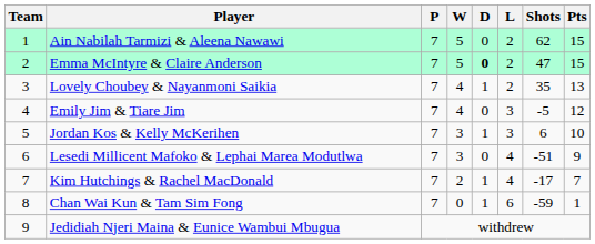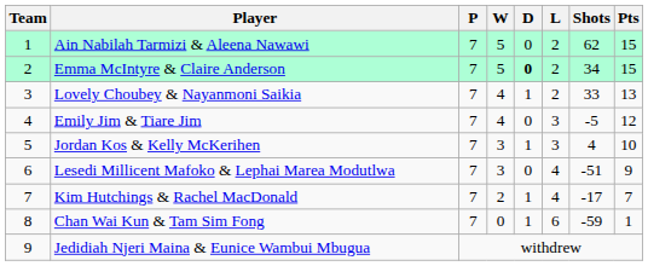 <table class="wikitable" style="font-size: 100%">
 <tr>
 <th width=20>Team</th>
 <th width=400>Player</th>
 <th width=20>P</th>
 <th width=20>W</th>
 <th width=20>D</th>
 <th width=20>L</th>
 <th width=20>Shots</th>
 <th width=20>Pts</th>
 </tr>
 <tr align=center  style="background: #ADFFD6;">
 <td>1</td>
 <td align="left"> <a href='#'>Ain Nabilah Tarmizi</a> & <a href='#'>Aleena Nawawi</a></td>
 <td>7</td>
 <td>5</td>
 <td>0</td>
 <td>2</td>
 <td>62</td>
 <td>15</td>
 </tr>
 <tr align=center  style="background: #ADFFD6;">
 <td>2</td>
 <td align="left"> <a href='#'>Emma McIntyre</a> & <a href='#'>Claire Anderson</a></td>
 <td>7</td>
 <td>5</td>
 <td><strong>0</strong></td>
 <td>2</td>
-<td>47</td>
+<td>34</td>
 <td>15</td>
 </tr>
 <tr align=center>
 <td>3</td>
 <td align="left"> <a href='#'>Lovely Choubey</a> & <a href='#'>Nayanmoni Saikia</a></td>
 <td>7</td>
 <td>4</td>
 <td>1</td>
 <td>2</td>
-<td>35</td>
+<td>33</td>
 <td>13</td>
 </tr>
 <tr align=center>
 <td>4</td>
 <td align="left"> <a href='#'>Emily Jim</a> & <a href='#'>Tiare Jim</a></td>
 <td>7</td>
 <td>4</td>
 <td>0</td>
 <td>3</td>
 <td>-5</td>
 <td>12</td>
 </tr>
 <tr align=center>
 <td>5</td>
 <td align="left"> <a href='#'>Jordan Kos</a> & <a href='#'>Kelly McKerihen</a></td>
 <td>7</td>
 <td>3</td>
 <td>1</td>
 <td>3</td>
-<td>6</td>
+<td>4</td>
 <td>10</td>
 </tr>
 <tr align=center>
 <td>6</td>
 <td align="left"> <a href='#'>Lesedi Millicent Mafoko</a> & <a href='#'>Lephai Marea Modutlwa</a></td>
 <td>7</td>
 <td>3</td>
 <td>0</td>
 <td>4</td>
 <td>-51</td>
 <td>9</td>
 </tr>
 <tr align=center>
 <td>7</td>
 <td align="left"> <a href='#'>Kim Hutchings</a> & <a href='#'>Rachel MacDonald</a></td>
 <td>7</td>
 <td>2</td>
 <td>1</td>
 <td>4</td>
 <td>-17</td>
 <td>7</td>
 </tr>
 <tr align=center>
 <td>8</td>
 <td align="left"> <a href='#'>Chan Wai Kun</a> & <a href='#'>Tam Sim Fong</a></td>
 <td>7</td>
 <td>0</td>
 <td>1</td>
 <td>6</td>
 <td>-59</td>
 <td>1</td>
 </tr>
 <tr align=center>
 <td>9</td>
 <td align="left"> <a href='#'>Jedidiah Njeri Maina</a> & <a href='#'>Eunice Wambui Mbugua</a></td>
 <td colspan=6>withdrew</td>
 </tr>
 </table>
